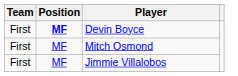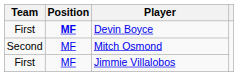 <table class="wikitable sortable" style="text-align:center;">
 <tr>
 <th>Team</th>
 <th>Position</th>
 <th style="width:200px">Player</th>
 <th></th>
 </tr>
 <tr>
 <td>First</td>
 <td><strong><a href='#'>MF</a></strong></td>
 <td style="text-align:left;" data-sort-value="Boyce, Devin"> <a href='#'>Devin Boyce</a></td>
 <td rowspan="3"></td>
 </tr>
 <tr>
-<td>First</td>
+<td>Second</td>
 <td><a href='#'>MF</a></td>
 <td style="text-align:left;" data-sort-value="Osmond, Mitch"> <a href='#'>Mitch Osmond</a></td>
 </tr>
 <tr>
 <td>First</td>
 <td><a href='#'>MF</a></td>
 <td style="text-align:left;" data-sort-value="Villalobos, Jimmie"> <a href='#'>Jimmie Villalobos</a></td>
 </tr>
 </table>
